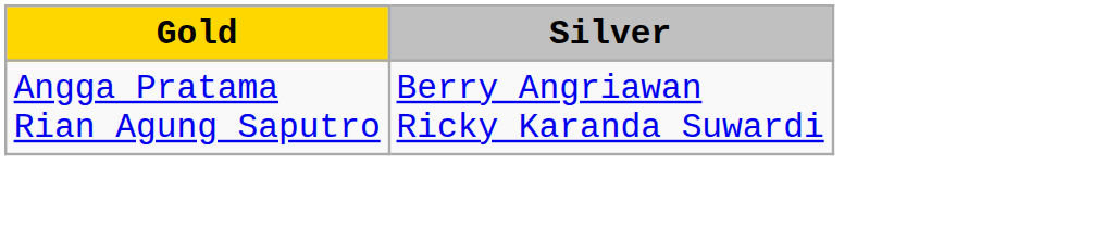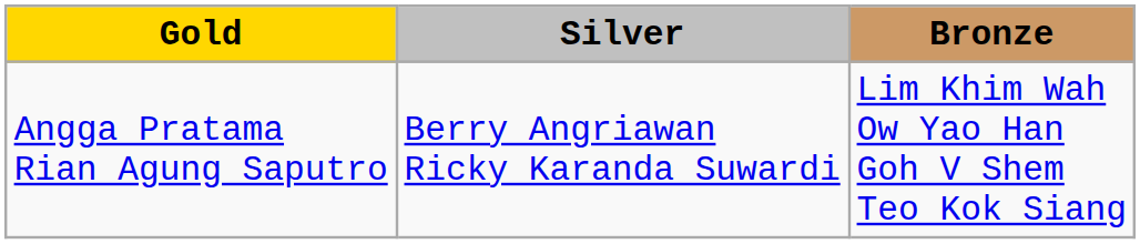 <table class="wikitable">
 <tr>
 <th style="background:gold"> <strong>Gold</strong></th>
 <th style="background:silver"> <strong>Silver</strong></th>
+<th style="background:#CC9966"> <strong>Bronze</strong></th>
 </tr>
 <tr>
 <td> <a href='#'>Angga Pratama</a><br> <a href='#'>Rian Agung Saputro</a></td>
 <td> <a href='#'>Berry Angriawan</a><br> <a href='#'>Ricky Karanda Suwardi</a></td>
+<td> <a href='#'>Lim Khim Wah</a><br> <a href='#'>Ow Yao Han</a><br> <a href='#'>Goh V Shem</a><br> <a href='#'>Teo Kok Siang</a></td>
 </tr>
 </table>
